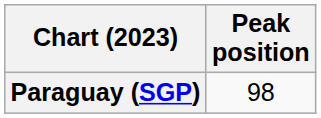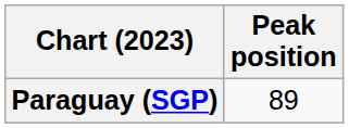 <table class="wikitable sortable plainrowheaders" style="text-align:center">
 <tr>
 <th scope="col">Chart (2023)</th>
 <th scope="col">Peak<br>position</th>
 </tr>
 <tr>
 <th scope="row">Paraguay (<a href='#'>SGP</a>)</th>
-<td>98</td>
+<td>89</td>
 </tr>
 </table>
